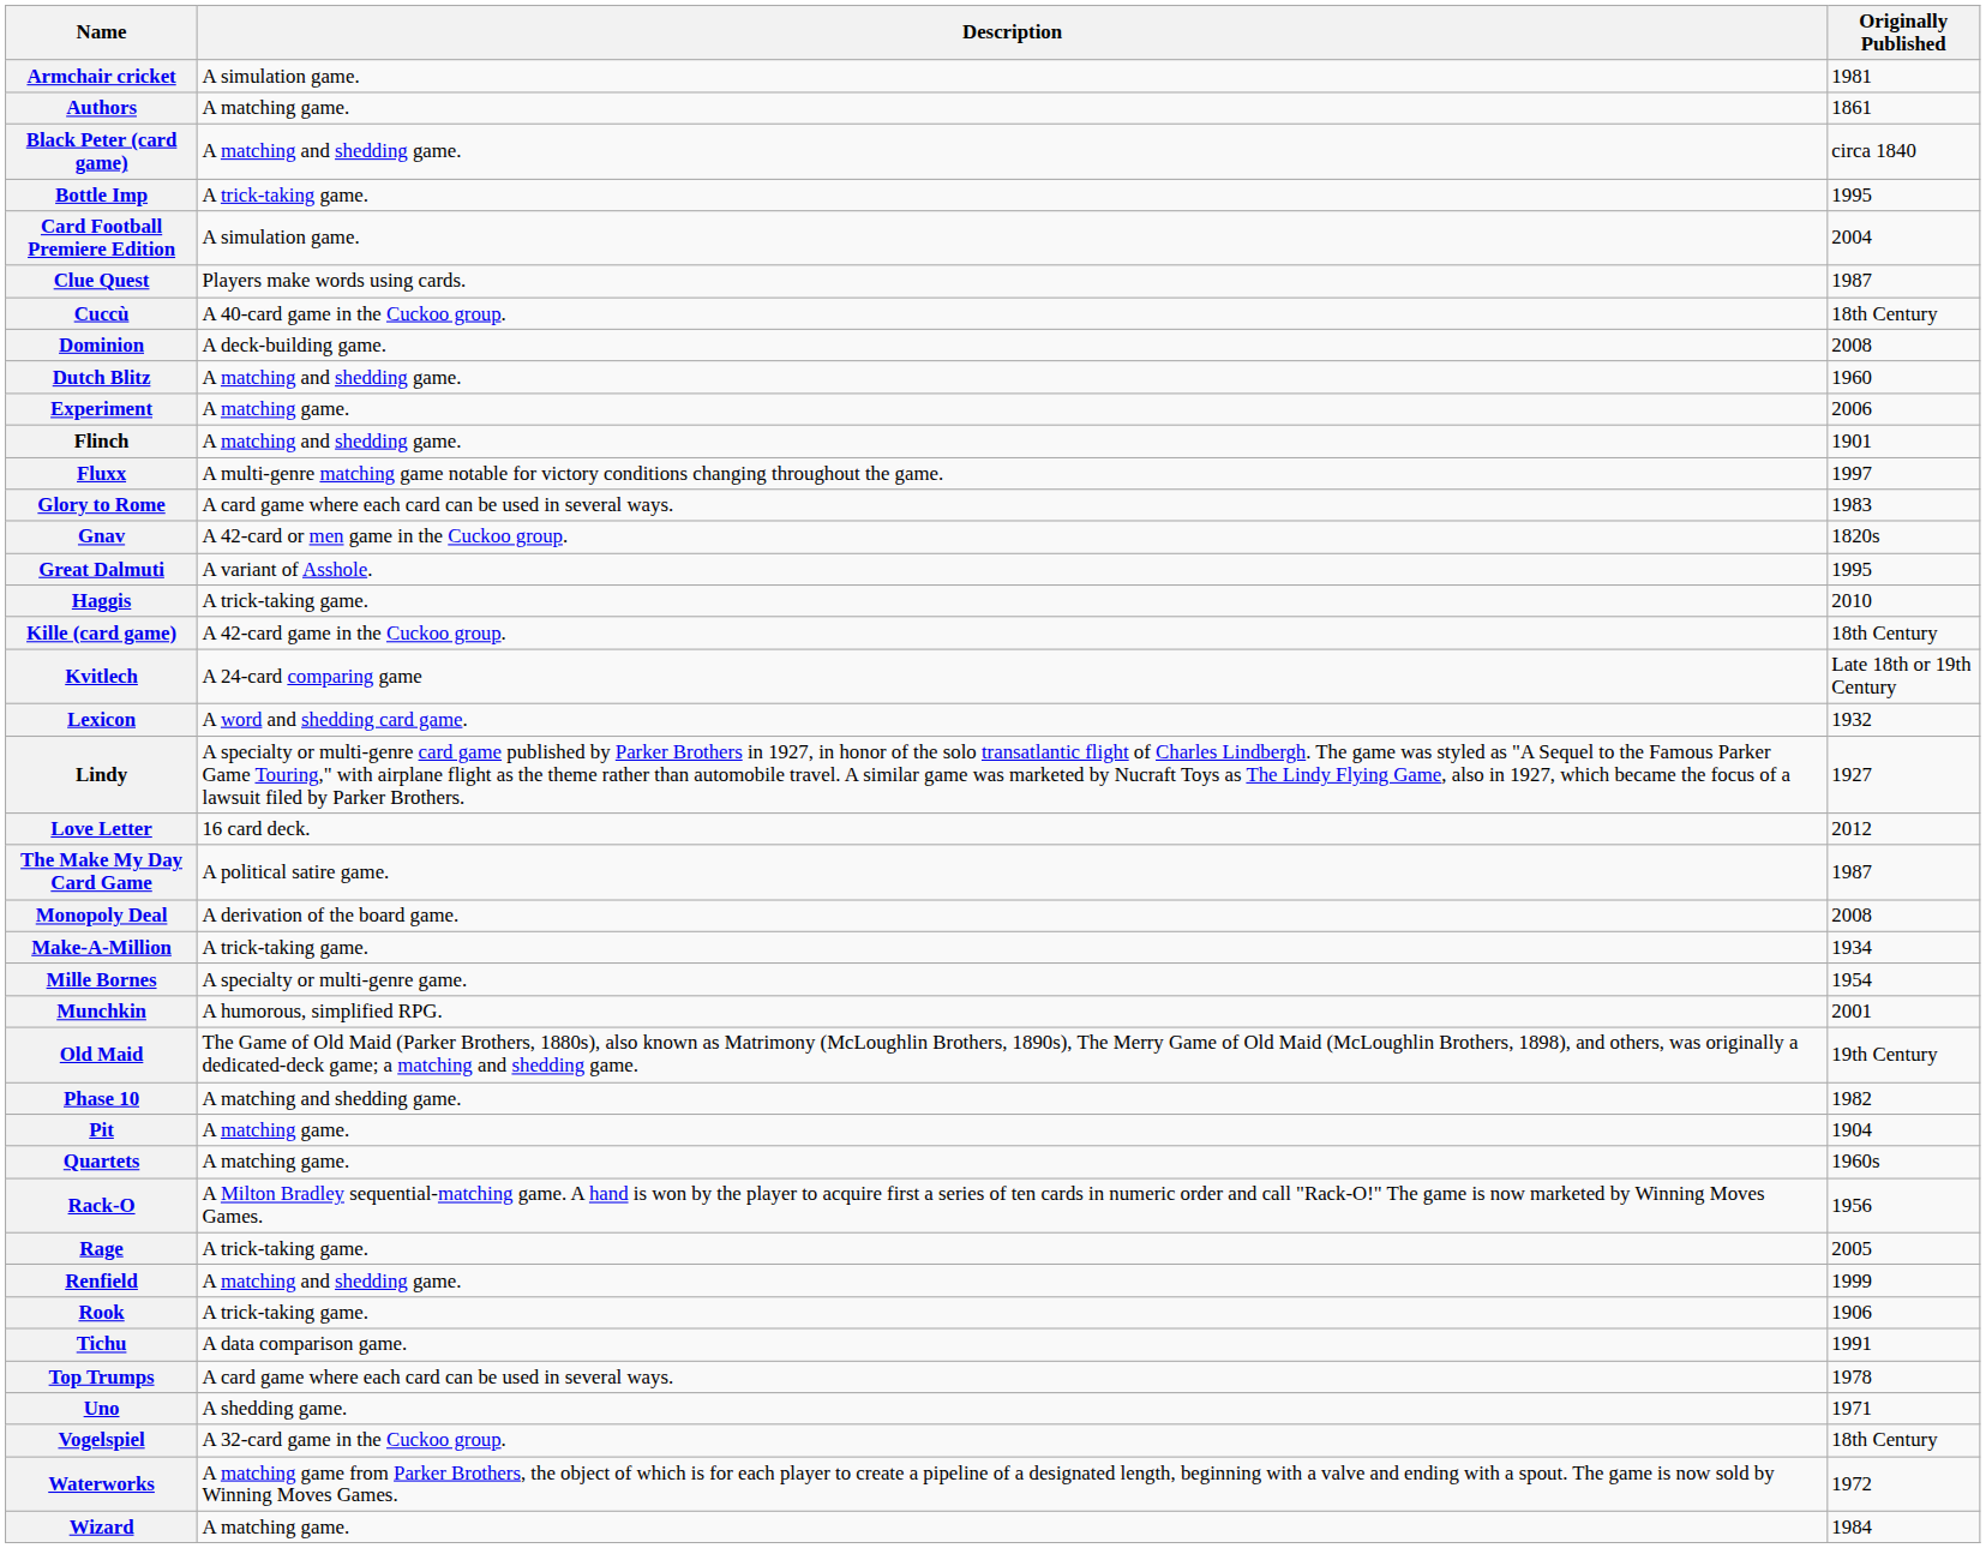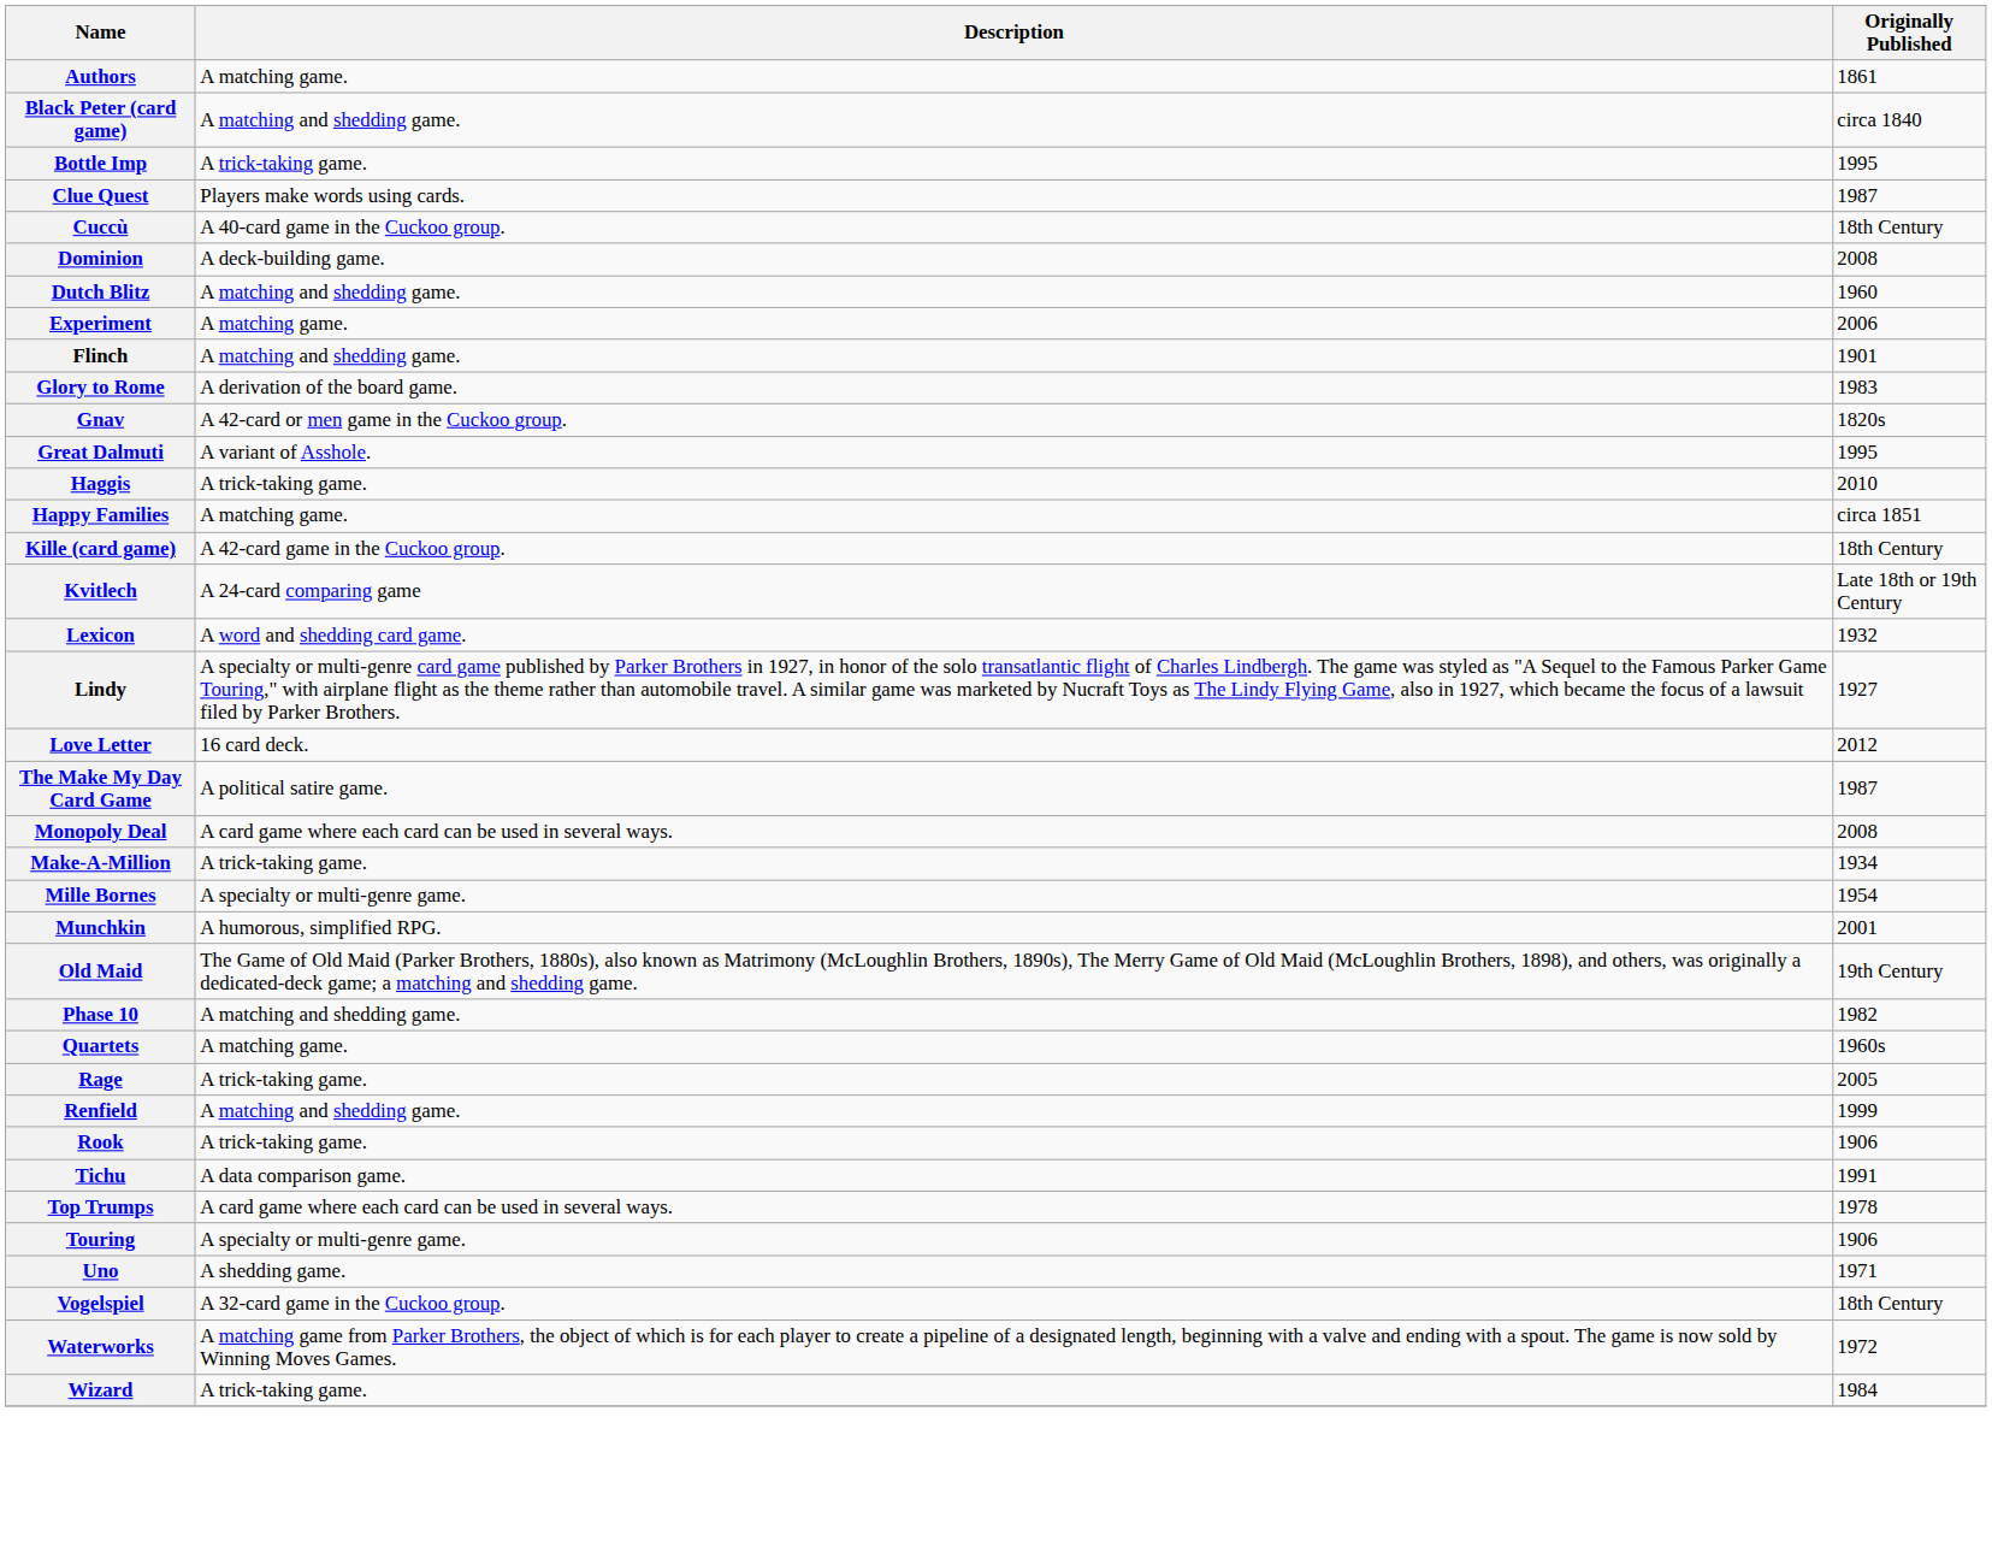 <table class="wikitable sortable">
 <tr>
 <th>Name</th>
 <th>Description</th>
 <th>Originally Published</th>
-</tr>
-<tr>
-<th><a href='#'>Armchair cricket</a></th>
-<td>A simulation game.</td>
-<td>1981</td>
 </tr>
 <tr>
 <th><a href='#'>Authors</a></th>
 <td>A matching game.</td>
 <td>1861</td>
 </tr>
 <tr>
 <th><a href='#'>Black Peter (card game)</a></th>
 <td>A <a href='#'>matching</a> and <a href='#'>shedding</a> game.</td>
 <td>circa 1840</td>
 </tr>
 <tr>
 <th><a href='#'>Bottle Imp</a></th>
 <td>A <a href='#'>trick-taking</a> game.</td>
 <td>1995</td>
-</tr>
-<tr>
-<th><a href='#'>Card Football Premiere Edition</a></th>
-<td>A simulation game.</td>
-<td>2004</td>
 </tr>
 <tr>
 <th><a href='#'>Clue Quest</a></th>
 <td>Players make words using cards.</td>
 <td>1987</td>
 </tr>
 <tr>
 <th><a href='#'>Cuccù</a></th>
 <td>A 40-card game in the <a href='#'>Cuckoo group</a>.</td>
 <td>18th Century</td>
 </tr>
 <tr>
 <th><a href='#'>Dominion</a></th>
 <td>A deck-building game.</td>
 <td>2008</td>
 </tr>
 <tr>
 <th><a href='#'>Dutch Blitz</a></th>
 <td>A <a href='#'>matching</a> and <a href='#'>shedding</a> game.</td>
 <td>1960</td>
 </tr>
 <tr>
 <th><a href='#'>Experiment</a></th>
 <td>A <a href='#'>matching</a> game.</td>
 <td>2006</td>
 </tr>
 <tr>
 <th>Flinch</th>
 <td>A <a href='#'>matching</a> and <a href='#'>shedding</a> game.</td>
 <td>1901</td>
 </tr>
 <tr>
-<th><a href='#'>Fluxx</a></th>
-<td>A multi-genre <a href='#'>matching</a> game notable for victory conditions changing throughout the game.</td>
-<td>1997</td>
-</tr>
-<tr>
 <th><a href='#'>Glory to Rome</a></th>
-<td>A card game where each card can be used in several ways.</td>
+<td>A derivation of the board game.</td>
 <td>1983</td>
 </tr>
 <tr>
 <th><a href='#'>Gnav</a></th>
 <td>A 42-card or <a href='#'>men</a> game in the <a href='#'>Cuckoo group</a>.</td>
 <td>1820s</td>
 </tr>
 <tr>
 <th><a href='#'>Great Dalmuti</a></th>
 <td>A variant of <a href='#'>Asshole</a>.</td>
 <td>1995</td>
 </tr>
 <tr>
 <th><a href='#'>Haggis</a></th>
 <td>A trick-taking game.</td>
 <td>2010</td>
+</tr>
+<tr>
+<th><a href='#'>Happy Families</a></th>
+<td>A matching game.</td>
+<td>circa 1851</td>
 </tr>
 <tr>
 <th> <a href='#'>Kille (card game)</a></th>
 <td>A 42-card game in the <a href='#'>Cuckoo group</a>.</td>
 <td>18th Century</td>
 </tr>
 <tr>
 <th><a href='#'>Kvitlech</a></th>
 <td>A 24-card <a href='#'>comparing</a> game</td>
 <td>Late 18th or 19th Century</td>
 </tr>
 <tr>
 <th> <a href='#'>Lexicon</a></th>
 <td>A <a href='#'>word</a> and <a href='#'>shedding card game</a>.</td>
 <td>1932</td>
 </tr>
 <tr>
 <th>Lindy</th>
 <td>A specialty or multi-genre <a href='#'>card game</a> published by <a href='#'>Parker Brothers</a> in 1927, in honor of the solo <a href='#'>transatlantic flight</a> of <a href='#'>Charles Lindbergh</a>.  The game was styled as "A Sequel to the Famous Parker Game <a href='#'>Touring</a>," with airplane flight as the theme rather than automobile travel.  A similar game was marketed by Nucraft Toys as <a href='#'>The Lindy Flying Game</a>, also in 1927, which became the focus of a lawsuit filed by Parker Brothers.</td>
 <td>1927</td>
 </tr>
 <tr>
 <th><a href='#'>Love Letter</a></th>
 <td>16 card deck.</td>
 <td>2012</td>
 </tr>
 <tr>
 <th> <a href='#'>The Make My Day Card Game</a></th>
 <td>A political satire game.</td>
 <td>1987</td>
 </tr>
 <tr>
 <th><a href='#'>Monopoly Deal</a></th>
-<td>A derivation of the board game.</td>
+<td>A card game where each card can be used in several ways.</td>
 <td>2008</td>
 </tr>
 <tr>
 <th><a href='#'>Make-A-Million</a></th>
 <td>A trick-taking game.</td>
 <td>1934</td>
 </tr>
 <tr>
 <th><a href='#'>Mille Bornes</a></th>
 <td>A specialty or multi-genre game.</td>
 <td>1954</td>
 </tr>
 <tr>
 <th><a href='#'>Munchkin</a></th>
 <td>A humorous, simplified RPG.</td>
 <td>2001</td>
 </tr>
 <tr>
 <th><a href='#'>Old Maid</a></th>
 <td>The Game of Old Maid (Parker Brothers, 1880s), also known as Matrimony (McLoughlin Brothers, 1890s), The Merry Game of Old Maid (McLoughlin Brothers, 1898), and others, was originally a dedicated-deck game; a <a href='#'>matching</a> and <a href='#'>shedding</a> game.</td>
 <td>19th Century</td>
 </tr>
 <tr>
 <th><a href='#'>Phase 10</a></th>
 <td>A matching and shedding game.</td>
 <td>1982</td>
 </tr>
 <tr>
-<th><a href='#'>Pit</a></th>
-<td>A <a href='#'>matching</a> game.</td>
-<td>1904</td>
-</tr>
-<tr>
 <th><a href='#'>Quartets</a></th>
 <td>A matching game.</td>
 <td>1960s</td>
-</tr>
-<tr>
-<th><a href='#'>Rack-O</a></th>
-<td>A <a href='#'>Milton Bradley</a> sequential-<a href='#'>matching</a> game.  A <a href='#'>hand</a> is won by the player to acquire first a series of ten cards in numeric order and call "Rack-O!"  The game is now marketed by Winning Moves Games.</td>
-<td>1956</td>
 </tr>
 <tr>
 <th><a href='#'>Rage</a></th>
 <td>A trick-taking game.</td>
 <td>2005</td>
 </tr>
 <tr>
 <th><a href='#'>Renfield</a></th>
 <td>A <a href='#'>matching</a> and <a href='#'>shedding</a> game.</td>
 <td>1999</td>
 </tr>
 <tr>
 <th><a href='#'>Rook</a></th>
 <td>A trick-taking game.</td>
 <td>1906</td>
 </tr>
 <tr>
 <th><a href='#'>Tichu</a></th>
 <td>A data comparison game.</td>
 <td>1991</td>
 </tr>
 <tr>
 <th><a href='#'>Top Trumps</a></th>
 <td>A card game where each card can be used in several ways.</td>
 <td>1978</td>
 </tr>
 <tr>
+<th><a href='#'>Touring</a></th>
+<td>A specialty or multi-genre game.</td>
+<td>1906</td>
+</tr>
+<tr>
 <th><a href='#'>Uno</a></th>
 <td>A shedding game.</td>
 <td>1971</td>
 </tr>
 <tr>
 <th><a href='#'>Vogelspiel</a></th>
 <td>A 32-card game in the <a href='#'>Cuckoo group</a>.</td>
 <td>18th Century</td>
 </tr>
 <tr>
 <th><a href='#'>Waterworks</a></th>
 <td>A <a href='#'>matching</a> game from <a href='#'>Parker Brothers</a>, the object of which is for each player to create a pipeline of a designated length, beginning with a valve and ending with a spout.  The game is now sold by Winning Moves Games.</td>
 <td>1972</td>
 </tr>
 <tr>
 <th><a href='#'>Wizard</a></th>
-<td>A matching game.</td>
+<td>A trick-taking game.</td>
 <td>1984</td>
 </tr>
 <tr>
 </tr>
 </table>
